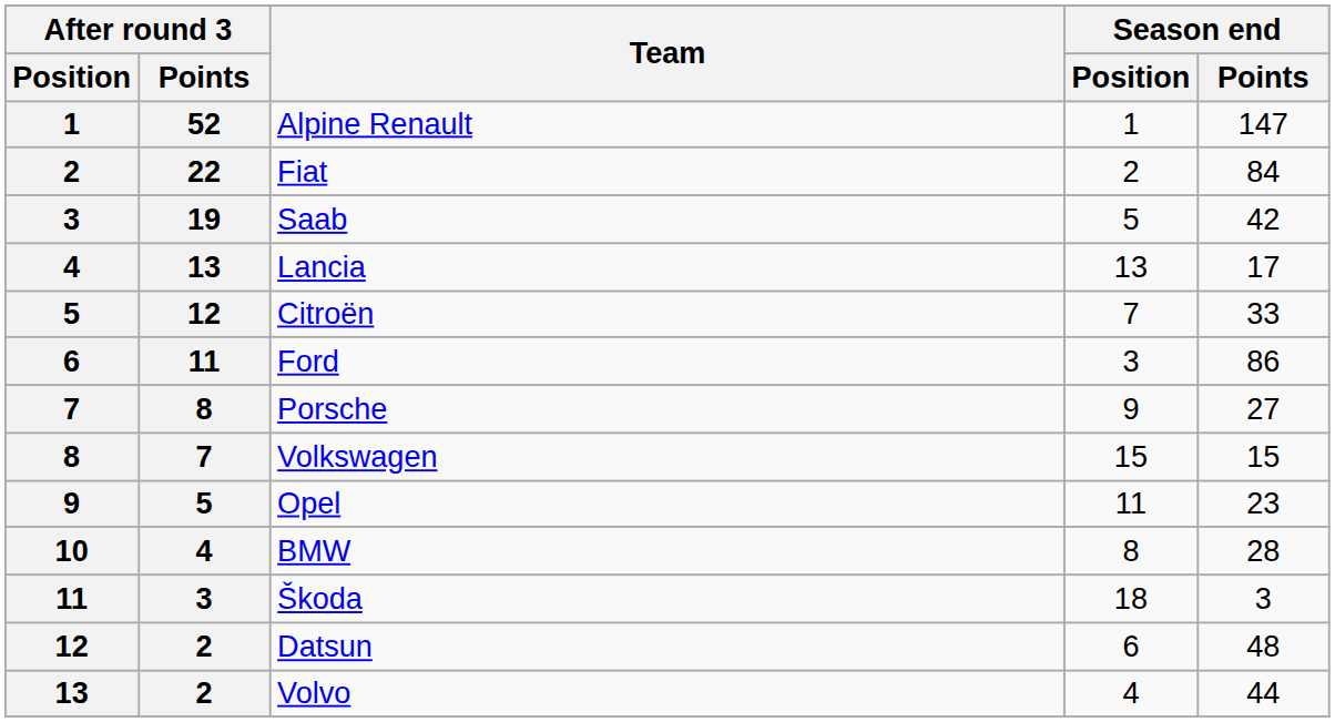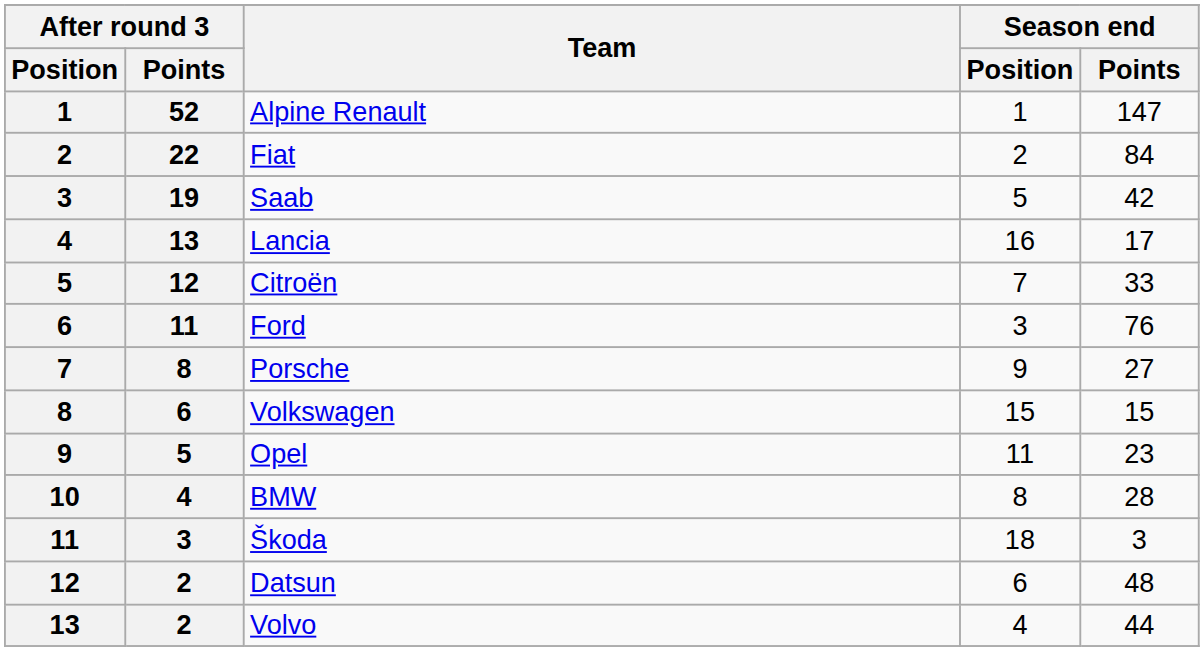 <table class="wikitable" style="font-size:90%;">
 <tr>
 </tr>
 <tr style="background:#efefef;">
 <th width=20% colspan=2>After round 3</th>
 <th width=60% rowspan=2>Team</th>
 <th width=20% colspan=2>Season end</th>
 </tr>
 <tr style="background:#efefef;">
 <th width=10%>Position</th>
 <th width=10%>Points</th>
 <th width=10%>Position</th>
 <th width=10%>Points</th>
 </tr>
 <tr align=center>
 <th>1</th>
 <th>52</th>
 <td align=left> <a href='#'>Alpine Renault</a></td>
 <td>1</td>
 <td>147</td>
 </tr>
 <tr align=center>
 <th>2</th>
 <th>22</th>
 <td align=left> <a href='#'>Fiat</a></td>
 <td>2</td>
 <td>84</td>
 </tr>
 <tr align=center>
 <th>3</th>
 <th>19</th>
 <td align=left> <a href='#'>Saab</a></td>
 <td>5</td>
 <td>42</td>
 </tr>
 <tr align=center>
 <th>4</th>
 <th>13</th>
 <td align=left> <a href='#'>Lancia</a></td>
-<td>13</td>
+<td>16</td>
 <td>17</td>
 </tr>
 <tr align=center>
 <th>5</th>
 <th>12</th>
 <td align=left> <a href='#'>Citroën</a></td>
 <td>7</td>
 <td>33</td>
 </tr>
 <tr align=center>
 <th>6</th>
 <th>11</th>
 <td align=left> <a href='#'>Ford</a></td>
 <td>3</td>
-<td>86</td>
+<td>76</td>
 </tr>
 <tr align=center>
 <th>7</th>
 <th>8</th>
 <td align=left> <a href='#'>Porsche</a></td>
 <td>9</td>
 <td>27</td>
 </tr>
 <tr align=center>
 <th>8</th>
-<th>7</th>
+<th>6</th>
 <td align=left> <a href='#'>Volkswagen</a></td>
 <td>15</td>
 <td>15</td>
 </tr>
 <tr align=center>
 <th>9</th>
 <th>5</th>
 <td align=left> <a href='#'>Opel</a></td>
 <td>11</td>
 <td>23</td>
 </tr>
 <tr align=center>
 <th>10</th>
 <th>4</th>
 <td align=left> <a href='#'>BMW</a></td>
 <td>8</td>
 <td>28</td>
 </tr>
 <tr align=center>
 <th>11</th>
 <th>3</th>
 <td align=left> <a href='#'>Škoda</a></td>
 <td>18</td>
 <td>3</td>
 </tr>
 <tr align=center>
 <th>12</th>
 <th>2</th>
 <td align=left> <a href='#'>Datsun</a></td>
 <td>6</td>
 <td>48</td>
 </tr>
 <tr align=center>
 <th>13</th>
 <th>2</th>
 <td align=left> <a href='#'>Volvo</a></td>
 <td>4</td>
 <td>44</td>
 </tr>
 </table>
